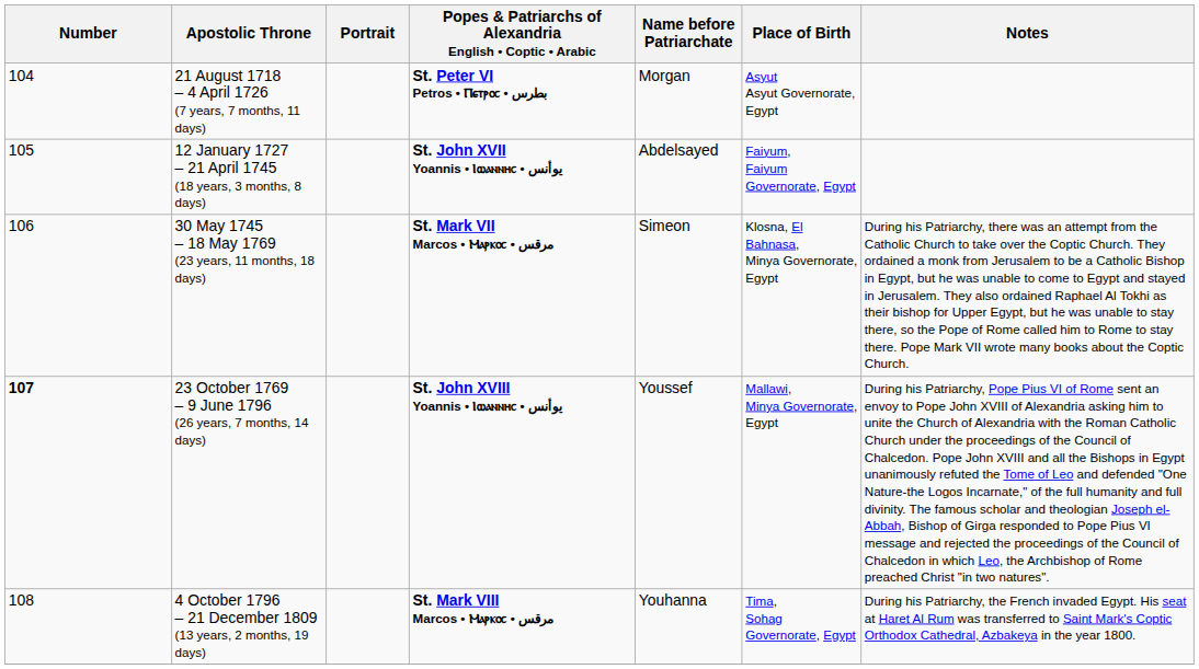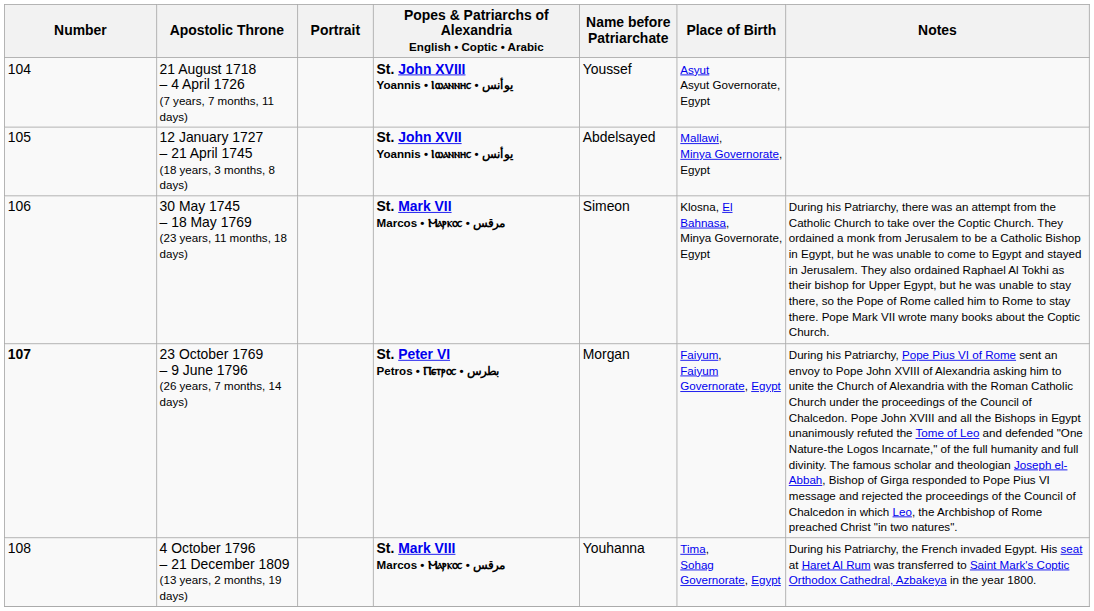 <table class="wikitable">
 <tr>
 <th>Number</th>
 <th style="width:13%;">Apostolic Throne</th>
 <th style="width:7%;">Portrait</th>
 <th style="width:19%;">Popes & Patriarchs of Alexandria<br><small>English • Coptic • Arabic</small></th>
 <th style="width:9%;">Name before Patriarchate</th>
 <th style="width:10%;">Place of Birth</th>
 <th style="width:28%;">Notes</th>
 </tr>
 <tr valign="top">
 <td>104</td>
 <td>21 August 1718<br>– 4 April 1726<br><small>(7 years, 7 months, 11 days)</small></td>
 <td></td>
-<td><strong>St. <a href='#'>Peter VI</a></strong><br><small><strong>Petros • Ⲡⲉⲧⲣⲟⲥ • بطرس</strong><br></small></td>
-<td>Morgan</td>
+<td><strong>St. <a href='#'>John XVIII</a></strong><br><small><strong>Yoannis • Ⲓⲱⲁⲛⲛⲏⲥ • يوأنس</strong></small></td>
+<td>Youssef</td>
 <td><small><a href='#'>Asyut</a><br> Asyut Governorate, Egypt</small></td>
 <td><small></small></td>
 </tr>
 <tr valign="top">
 <td>105</td>
 <td>12 January 1727<br>– 21 April 1745<br><small>(18 years, 3 months, 8 days)</small></td>
 <td></td>
 <td><strong>St. <a href='#'>John XVII</a></strong><br><small><strong>Yoannis • Ⲓⲱⲁⲛⲛⲏⲥ • يوأنس</strong></small></td>
 <td>Abdelsayed</td>
-<td><small><a href='#'>Faiyum</a>,<br> <a href='#'>Faiyum Governorate</a>, <a href='#'>Egypt</a></small></td>
+<td><small><a href='#'>Mallawi</a>,<br><a href='#'>Minya Governorate</a>, Egypt</small></td>
 <td><small></small></td>
 </tr>
 <tr valign="top">
 <td>106</td>
 <td>30 May 1745<br>– 18 May 1769<br><small>(23 years, 11 months, 18 days)</small></td>
 <td></td>
 <td><strong>St. <a href='#'>Mark VII</a></strong><br><small><strong>Marcos • Ⲙⲁⲣⲕⲟⲥ • مرقس</strong></small></td>
 <td>Simeon</td>
 <td><small>Klosna, <a href='#'>El Bahnasa</a>,<br> Minya Governorate, Egypt</small></td>
 <td><small>During his Patriarchy, there was an attempt from the Catholic Church to take over the Coptic Church. They ordained a monk from Jerusalem to be a Catholic Bishop in Egypt, but he was unable to come to Egypt and stayed in Jerusalem. They also ordained Raphael Al Tokhi as their bishop for Upper Egypt, but he was unable to stay there, so the Pope of Rome called him to Rome to stay there. Pope Mark VII wrote many books about the Coptic Church.</small></td>
 </tr>
 <tr valign="top">
 <td><strong>107</strong></td>
 <td>23 October 1769<br>– 9 June 1796<br><small>(26 years, 7 months, 14 days)</small></td>
 <td></td>
-<td><strong>St. <a href='#'>John XVIII</a></strong><br><small><strong>Yoannis • Ⲓⲱⲁⲛⲛⲏⲥ • يوأنس</strong></small></td>
-<td>Youssef</td>
-<td><small><a href='#'>Mallawi</a>,<br><a href='#'>Minya Governorate</a>, Egypt</small></td>
+<td><strong>St. <a href='#'>Peter VI</a></strong><br><small><strong>Petros • Ⲡⲉⲧⲣⲟⲥ • بطرس</strong><br></small></td>
+<td>Morgan</td>
+<td><small><a href='#'>Faiyum</a>,<br> <a href='#'>Faiyum Governorate</a>, <a href='#'>Egypt</a></small></td>
 <td><small>During his Patriarchy, <a href='#'>Pope Pius VI of Rome</a> sent an envoy to Pope John XVIII of Alexandria asking him to unite the Church of Alexandria with the Roman Catholic Church under the proceedings of the Council of Chalcedon. Pope John XVIII and all the Bishops in Egypt unanimously refuted the <a href='#'>Tome of Leo</a> and defended "One Nature-the Logos Incarnate," of the full humanity and full divinity.  The famous scholar and theologian <a href='#'>Joseph el-Abbah</a>, Bishop of Girga responded to Pope Pius VI message and rejected the proceedings of the Council of Chalcedon in which <a href='#'>Leo</a>, the Archbishop of Rome preached Christ "in two natures".</small></td>
 </tr>
 <tr valign="top">
 <td>108</td>
 <td>4 October 1796<br>– 21 December 1809<br><small>(13 years, 2 months, 19 days)</small></td>
 <td></td>
 <td><strong>St. <a href='#'>Mark VIII</a></strong><br><small><strong>Marcos • Ⲙⲁⲣⲕⲟⲥ • مرقس</strong></small></td>
 <td>Youhanna</td>
 <td><small><a href='#'>Tima</a>, <br><a href='#'>Sohag Governorate</a>, <a href='#'>Egypt</a></small></td>
 <td><small>During his Patriarchy, the French invaded Egypt. His <a href='#'>seat</a> at <a href='#'>Haret Al Rum</a> was transferred to <a href='#'>Saint Mark's Coptic Orthodox Cathedral, Azbakeya</a> in the year 1800.</small></td>
 </tr>
 <tr valign="top">
 </tr>
 </table>
